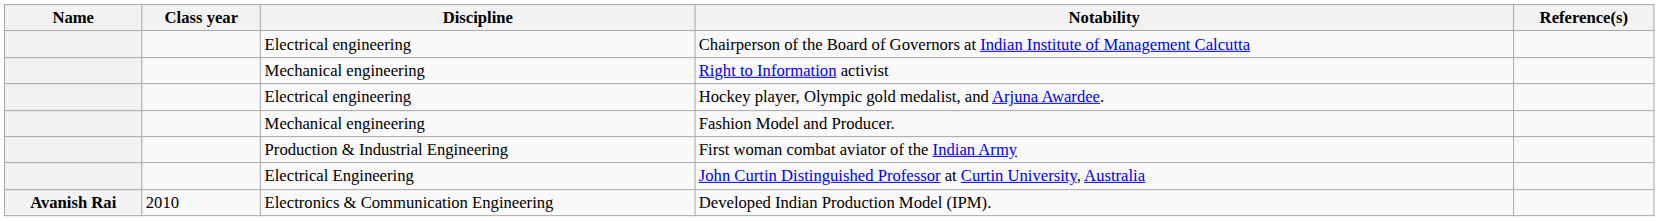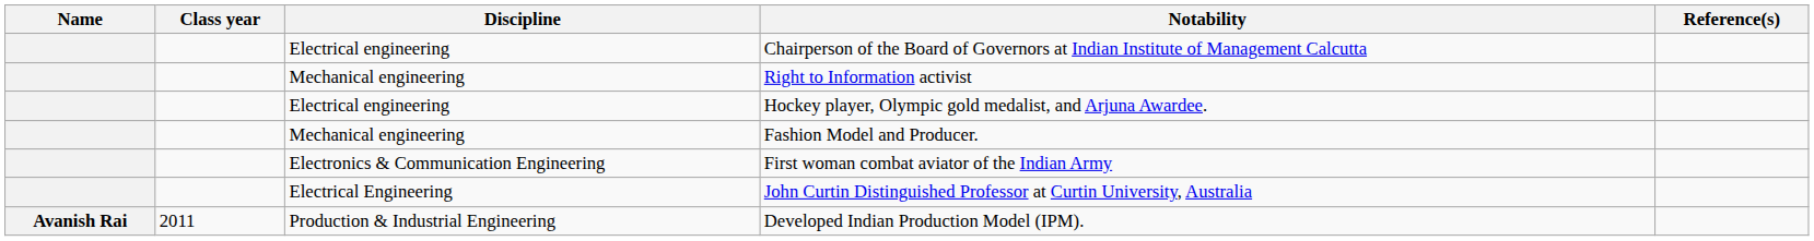 <table class="plainrowheaders sortable wikitable" style="width:80%;">
 <tr>
 <th scope=col>Name</th>
 <th scope=col>Class year</th>
 <th scope=col>Discipline</th>
 <th scope=col class=unsortable>Notability</th>
 <th scope=col class=unsortable>Reference(s)</th>
 </tr>
 <tr>
 <th scope=row style="text-align:center"></th>
 <td></td>
 <td>Electrical engineering</td>
 <td>Chairperson of the Board of Governors at <a href='#'>Indian Institute of Management Calcutta</a></td>
 <td></td>
 </tr>
 <tr>
 <th scope=row style="text-align:center"></th>
 <td></td>
 <td>Mechanical engineering</td>
 <td><a href='#'>Right to Information</a> activist</td>
 <td></td>
 </tr>
 <tr>
 <th scope=row style="text-align:center"></th>
 <td></td>
 <td>Electrical engineering</td>
 <td>Hockey player, Olympic gold medalist, and <a href='#'>Arjuna Awardee</a>.</td>
 <td></td>
 </tr>
 <tr>
 <th scope=row style="text-align:center"></th>
 <td></td>
 <td>Mechanical engineering</td>
 <td>Fashion Model and Producer.</td>
 </tr>
 <tr>
 <th scope=row style="text-align:center"></th>
 <td></td>
-<td>Production & Industrial Engineering</td>
+<td>Electronics & Communication Engineering</td>
 <td>First woman combat aviator of the <a href='#'>Indian Army</a></td>
 <td></td>
 </tr>
 <tr>
 <th></th>
 <td></td>
 <td>Electrical Engineering</td>
 <td><a href='#'>John Curtin Distinguished Professor</a> at <a href='#'>Curtin University</a>, <a href='#'>Australia</a></td>
 <td></td>
 </tr>
 <tr>
 <th>Avanish Rai</th>
-<td>2010</td>
-<td>Electronics & Communication Engineering</td>
+<td>2011</td>
+<td>Production & Industrial Engineering</td>
 <td>Developed Indian Production Model (IPM).</td>
 <td></td>
 </tr>
 </table>
